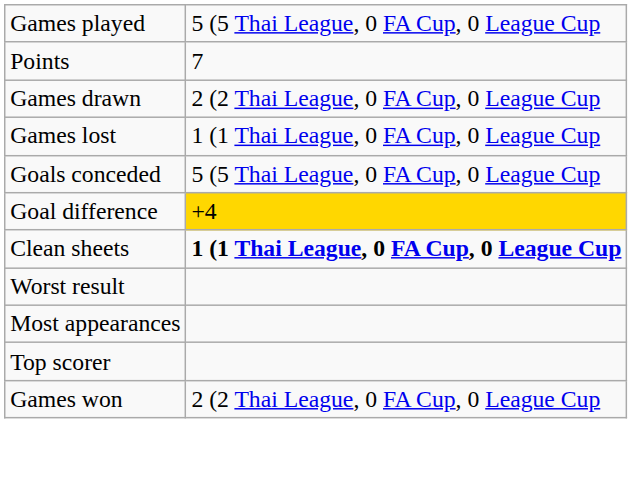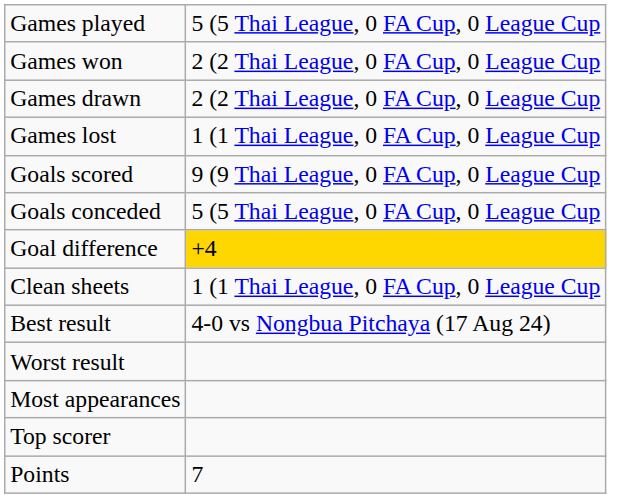 <table class="wikitable">
 <tr>
 <td>Games played</td>
 <td>5 (5 <a href='#'>Thai League</a>, 0 <a href='#'>FA Cup</a>, 0 <a href='#'>League Cup</a></td>
 </tr>
 <tr>
-<td>Points</td>
-<td>7</td>
+<td>Games won</td>
+<td>2 (2 <a href='#'>Thai League</a>, 0 <a href='#'>FA Cup</a>, 0 <a href='#'>League Cup</a></td>
 </tr>
 <tr>
 <td>Games drawn</td>
 <td>2 (2 <a href='#'>Thai League</a>, 0 <a href='#'>FA Cup</a>, 0 <a href='#'>League Cup</a></td>
 </tr>
 <tr>
 <td>Games lost</td>
 <td>1 (1 <a href='#'>Thai League</a>, 0 <a href='#'>FA Cup</a>, 0 <a href='#'>League Cup</a></td>
+</tr>
+<tr>
+<td>Goals scored</td>
+<td>9 (9 <a href='#'>Thai League</a>, 0 <a href='#'>FA Cup</a>, 0 <a href='#'>League Cup</a></td>
 </tr>
 <tr>
 <td>Goals conceded</td>
 <td>5 (5 <a href='#'>Thai League</a>, 0 <a href='#'>FA Cup</a>, 0 <a href='#'>League Cup</a></td>
 </tr>
 <tr>
 <td>Goal difference</td>
 <td style="background: gold;">+4</td>
 </tr>
 <tr>
 <td>Clean sheets</td>
-<td><strong>1 (1 <a href='#'>Thai League</a>, 0 <a href='#'>FA Cup</a>, 0 <a href='#'>League Cup</a></strong></td>
+<td>1 (1 <a href='#'>Thai League</a>, 0 <a href='#'>FA Cup</a>, 0 <a href='#'>League Cup</a></td>
+</tr>
+<tr>
+<td>Best result</td>
+<td>4-0 vs <a href='#'>Nongbua Pitchaya</a> (17 Aug 24)</td>
 </tr>
 <tr>
 <td>Worst result</td>
 <td></td>
 </tr>
 <tr>
 <td>Most appearances</td>
 <td></td>
 </tr>
 <tr>
 <td>Top scorer</td>
 <td></td>
 </tr>
 <tr>
-<td>Games won</td>
-<td>2 (2 <a href='#'>Thai League</a>, 0 <a href='#'>FA Cup</a>, 0 <a href='#'>League Cup</a></td>
+<td>Points</td>
+<td>7</td>
 </tr>
 </table>
